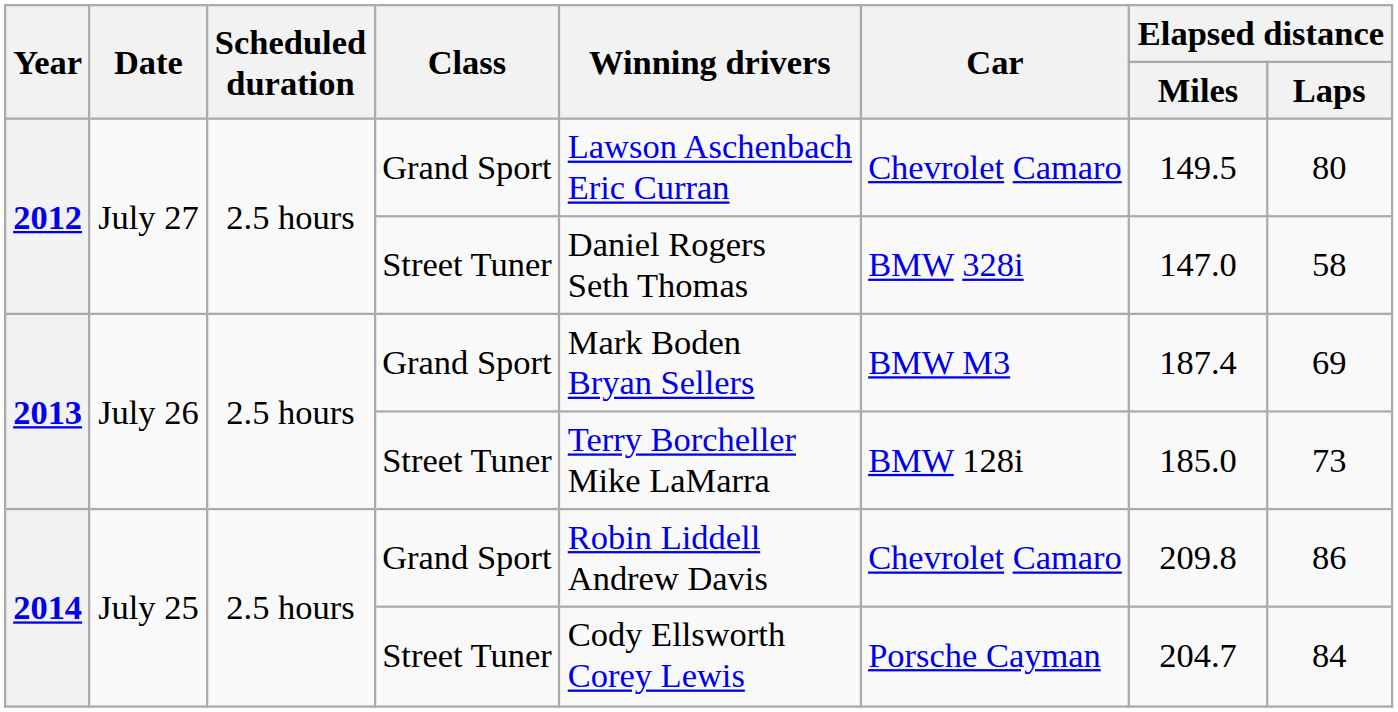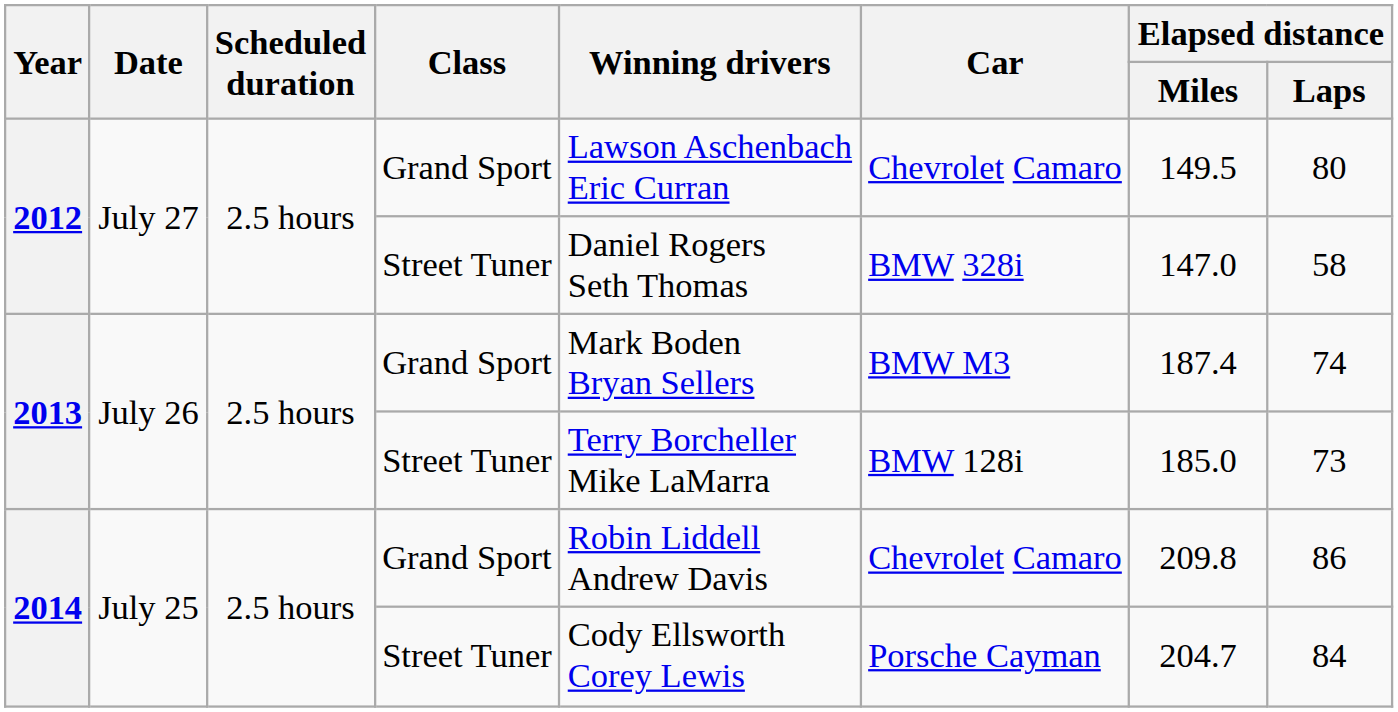 <table class="wikitable" style="font-size: 95%;">
 <tr>
 <th rowspan="2" style="text-align:center">Year</th>
 <th rowspan="2" style="text-align:center">Date</th>
 <th rowspan="2" style="text-align:center">Scheduled<br>duration</th>
 <th rowspan="2" style="text-align:center">Class</th>
 <th rowspan="2" style="text-align:center">Winning drivers</th>
 <th rowspan="2" style="text-align:center">Car</th>
 <th colspan="2" style="text-align:center">Elapsed distance</th>
 </tr>
 <tr>
 <th style="text-align:center">Miles</th>
 <th style="text-align:center">Laps</th>
 </tr>
 <tr>
 <th rowspan="2" style="text-align:center"><a href='#'>2012</a></th>
 <td rowspan="2" style="text-align:center">July 27</td>
 <td rowspan="2" style="text-align:center">2.5 hours</td>
 <td>Grand Sport</td>
 <td> <a href='#'>Lawson Aschenbach</a> <br>  <a href='#'>Eric Curran</a></td>
 <td><a href='#'>Chevrolet</a> <a href='#'>Camaro</a></td>
 <td style="text-align:center">149.5</td>
 <td style="text-align:center">80</td>
 </tr>
 <tr>
 <td>Street Tuner</td>
 <td> Daniel Rogers <br>  Seth Thomas</td>
 <td><a href='#'>BMW</a> <a href='#'>328i</a></td>
 <td style="text-align:center">147.0</td>
 <td style="text-align:center">58</td>
 </tr>
 <tr>
 <th rowspan="2" style="text-align:center"><a href='#'>2013</a></th>
 <td rowspan="2" style="text-align:center">July 26</td>
 <td rowspan="2" style="text-align:center">2.5 hours</td>
 <td>Grand Sport</td>
 <td> Mark Boden <br>  <a href='#'>Bryan Sellers</a></td>
 <td><a href='#'>BMW M3</a></td>
 <td style="text-align:center">187.4</td>
-<td style="text-align:center">69</td>
+<td style="text-align:center">74</td>
 </tr>
 <tr>
 <td>Street Tuner</td>
 <td> <a href='#'>Terry Borcheller</a> <br>  Mike LaMarra</td>
 <td><a href='#'>BMW</a> 128i</td>
 <td style="text-align:center">185.0</td>
 <td style="text-align:center">73</td>
 </tr>
 <tr>
 <th rowspan="2" style="text-align:center"><a href='#'>2014</a></th>
 <td rowspan="2" style="text-align:center">July 25</td>
 <td rowspan="2" style="text-align:center">2.5 hours</td>
 <td>Grand Sport</td>
 <td> <a href='#'>Robin Liddell</a> <br>  Andrew Davis</td>
 <td><a href='#'>Chevrolet</a> <a href='#'>Camaro</a></td>
 <td style="text-align:center">209.8</td>
 <td style="text-align:center">86</td>
 </tr>
 <tr>
 <td>Street Tuner</td>
 <td> Cody Ellsworth <br>  <a href='#'>Corey Lewis</a></td>
 <td><a href='#'>Porsche Cayman</a></td>
 <td style="text-align:center">204.7</td>
 <td style="text-align:center">84</td>
 </tr>
 </table>
